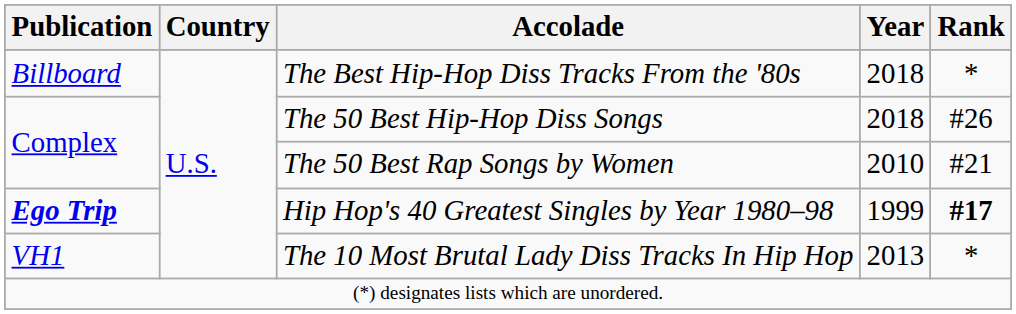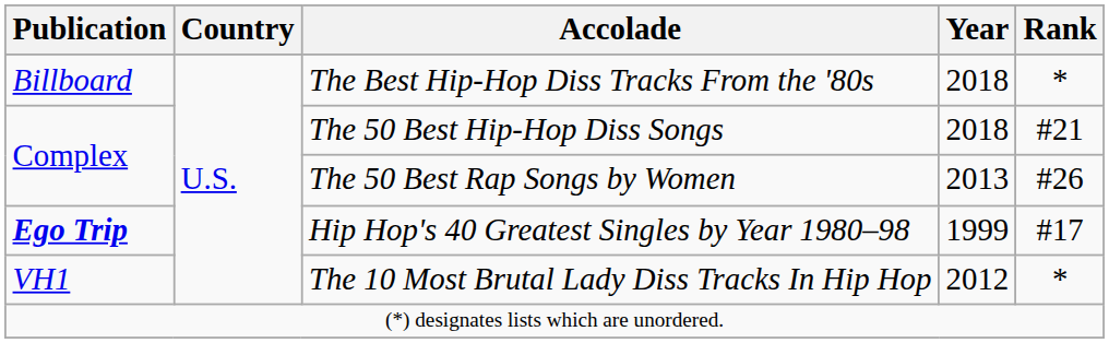 <table class="wikitable">
 <tr>
 <th>Publication</th>
 <th>Country</th>
 <th>Accolade</th>
 <th>Year</th>
 <th style="text-align:center;">Rank</th>
 </tr>
 <tr>
 <td><em><a href='#'>Billboard</a></em></td>
 <td rowspan=5><a href='#'>U.S.</a></td>
 <td><em>The Best Hip-Hop Diss Tracks From the '80s</em></td>
 <td>2018</td>
 <td style="text-align:center;">*</td>
 </tr>
 <tr>
 <td rowspan=2><a href='#'>Complex</a></td>
 <td><em>The 50 Best Hip-Hop Diss Songs</em></td>
 <td>2018</td>
-<td style="text-align:center;">#26</td>
+<td style="text-align:center;">#21</td>
 </tr>
 <tr>
 <td><em>The 50 Best Rap Songs by Women</em></td>
-<td>2010</td>
-<td style="text-align:center;">#21</td>
+<td>2013</td>
+<td style="text-align:center;">#26</td>
 </tr>
 <tr>
 <td><strong><em><a href='#'>Ego Trip</a></em></strong></td>
 <td><em>Hip Hop's 40 Greatest Singles by Year 1980–98</em></td>
 <td>1999</td>
-<td style="text-align:center;"><strong>#17</strong></td>
+<td style="text-align:center;">#17</td>
 </tr>
 <tr>
 <td><em><a href='#'>VH1</a></em></td>
 <td><em>The 10 Most Brutal Lady Diss Tracks In Hip Hop</em></td>
-<td>2013</td>
+<td>2012</td>
 <td style="text-align:center;">*</td>
 </tr>
 <tr>
 <td colspan="7" style="text-align:center; font-size:8pt;">(*) designates lists which are unordered.</td>
 </tr>
 </table>
